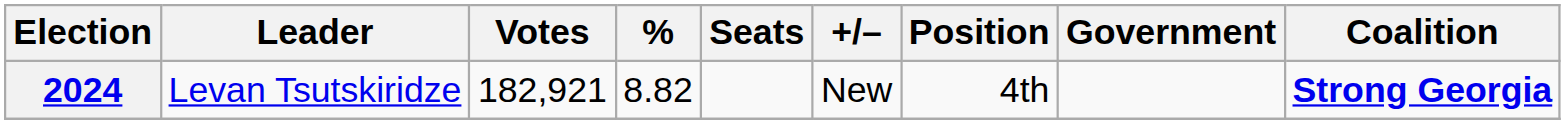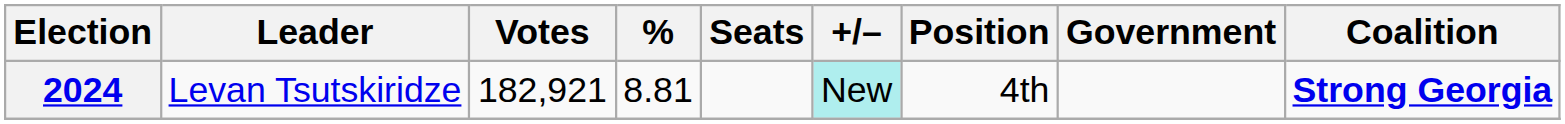 <table class="wikitable" style="text-align: right;">
 <tr>
 <th>Election</th>
 <th>Leader</th>
 <th>Votes</th>
 <th>%</th>
 <th>Seats</th>
 <th>+/–</th>
 <th>Position</th>
 <th>Government</th>
 <th>Coalition</th>
 </tr>
 <tr>
 <th><a href='#'>2024</a></th>
 <td align="left"><a href='#'>Levan Tsutskiridze</a></td>
 <td>182,921</td>
-<td>8.82</td>
+<td>8.81</td>
 <td></td>
-<td>New</td>
+<td style="background: paleturquoise;">New</td>
 <td>4th</td>
 <td></td>
 <td><strong><a href='#'>Strong Georgia</a></strong></td>
 </tr>
 <tr>
 </tr>
 </table>
